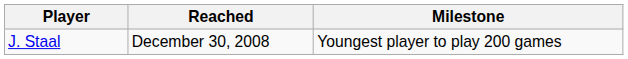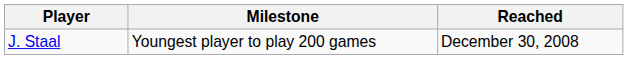 <table class="wikitable" width="50%">
 <tr>
 <th style="width:20%;">Player</th>
+<th style="width:50%;">Milestone</th>
 <th style="width:30%;">Reached</th>
-<th style="width:50%;">Milestone</th>
 </tr>
 <tr>
 <td><a href='#'>J. Staal</a></td>
+<td>Youngest player to play 200 games</td>
 <td>December 30, 2008</td>
-<td>Youngest player to play 200 games</td>
 </tr>
 </table>
